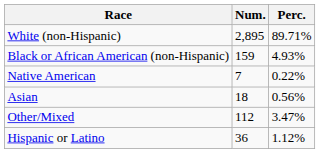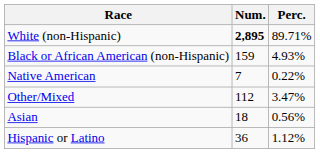 <table class="wikitable">
 <tr>
 <th>Race</th>
 <th>Num.</th>
 <th>Perc.</th>
 </tr>
 <tr>
 <td><a href='#'>White</a> (non-Hispanic)</td>
-<td>2,895</td>
+<td><strong>2,895</strong></td>
 <td>89.71%</td>
 </tr>
 <tr>
 <td><a href='#'>Black or African American</a> (non-Hispanic)</td>
 <td>159</td>
 <td>4.93%</td>
 </tr>
 <tr>
 <td><a href='#'>Native American</a></td>
 <td>7</td>
 <td>0.22%</td>
 </tr>
 <tr>
+<td><a href='#'>Other/Mixed</a></td>
+<td>112</td>
+<td>3.47%</td>
+</tr>
+<tr>
 <td><a href='#'>Asian</a></td>
 <td>18</td>
 <td>0.56%</td>
-</tr>
-<tr>
-<td><a href='#'>Other/Mixed</a></td>
-<td>112</td>
-<td>3.47%</td>
 </tr>
 <tr>
 <td><a href='#'>Hispanic</a> or <a href='#'>Latino</a></td>
 <td>36</td>
 <td>1.12%</td>
 </tr>
 </table>
